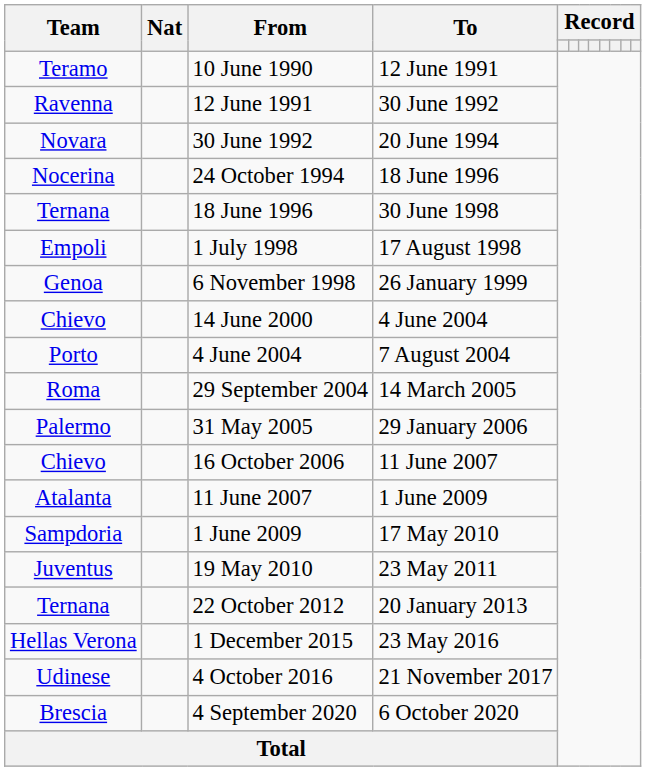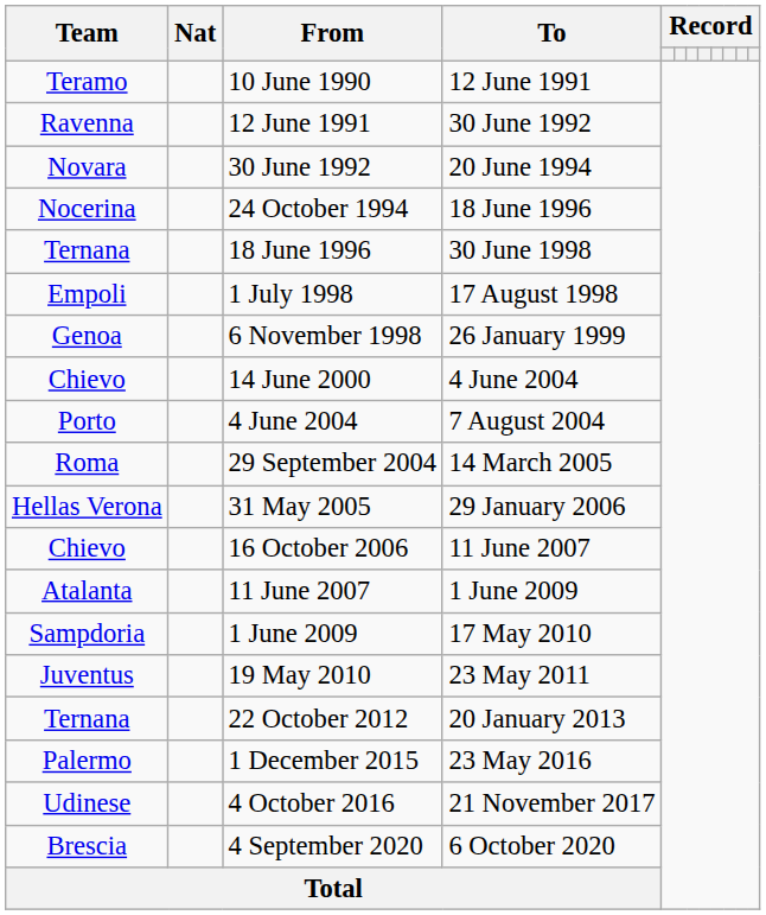 <table class="wikitable" style="text-align: center">
 <tr>
 <th rowspan="2">Team</th>
 <th rowspan="2">Nat</th>
 <th rowspan="2">From</th>
 <th rowspan="2">To</th>
 <th colspan="8">Record</th>
 </tr>
 <tr>
 <th></th>
 <th></th>
 <th></th>
 <th></th>
 <th></th>
 <th></th>
 <th></th>
 <th></th>
 </tr>
 <tr>
 <td><a href='#'>Teramo</a></td>
 <td></td>
 <td align=left>10 June 1990</td>
 <td align=left>12 June 1991<br></td>
 </tr>
 <tr>
 <td><a href='#'>Ravenna</a></td>
 <td></td>
 <td align=left>12 June 1991</td>
 <td align=left>30 June 1992<br></td>
 </tr>
 <tr>
 <td><a href='#'>Novara</a></td>
 <td></td>
 <td align=left>30 June 1992</td>
 <td align=left>20 June 1994<br></td>
 </tr>
 <tr>
 <td><a href='#'>Nocerina</a></td>
 <td></td>
 <td align=left>24 October 1994</td>
 <td align=left>18 June 1996<br></td>
 </tr>
 <tr>
 <td><a href='#'>Ternana</a></td>
 <td></td>
 <td align=left>18 June 1996</td>
 <td align=left>30 June 1998<br></td>
 </tr>
 <tr>
 <td><a href='#'>Empoli</a></td>
 <td></td>
 <td align=left>1 July 1998</td>
 <td align=left>17 August 1998<br></td>
 </tr>
 <tr>
 <td><a href='#'>Genoa</a></td>
 <td></td>
 <td align=left>6 November 1998</td>
 <td align=left>26 January 1999<br></td>
 </tr>
 <tr>
 <td><a href='#'>Chievo</a></td>
 <td></td>
 <td align=left>14 June 2000</td>
 <td align=left>4 June 2004<br></td>
 </tr>
 <tr>
 <td><a href='#'>Porto</a></td>
 <td></td>
 <td align=left>4 June 2004</td>
 <td align=left>7 August 2004<br></td>
 </tr>
 <tr>
 <td><a href='#'>Roma</a></td>
 <td></td>
 <td align=left>29 September 2004</td>
 <td align=left>14 March 2005<br></td>
 </tr>
 <tr>
-<td><a href='#'>Palermo</a></td>
+<td><a href='#'>Hellas Verona</a></td>
 <td></td>
 <td align=left>31 May 2005</td>
 <td align=left>29 January 2006<br></td>
 </tr>
 <tr>
 <td><a href='#'>Chievo</a></td>
 <td></td>
 <td align=left>16 October 2006</td>
 <td align=left>11 June 2007<br></td>
 </tr>
 <tr>
 <td><a href='#'>Atalanta</a></td>
 <td></td>
 <td align=left>11 June 2007</td>
 <td align=left>1 June 2009<br></td>
 </tr>
 <tr>
 <td><a href='#'>Sampdoria</a></td>
 <td></td>
 <td align=left>1 June 2009</td>
 <td align=left>17 May 2010<br></td>
 </tr>
 <tr>
 <td><a href='#'>Juventus</a></td>
 <td></td>
 <td align=left>19 May 2010</td>
 <td align=left>23 May 2011<br></td>
 </tr>
 <tr>
 <td><a href='#'>Ternana</a></td>
 <td></td>
 <td align=left>22 October 2012</td>
 <td align=left>20 January 2013<br></td>
 </tr>
 <tr>
-<td><a href='#'>Hellas Verona</a></td>
+<td><a href='#'>Palermo</a></td>
 <td></td>
 <td align=left>1 December 2015</td>
 <td align=left>23 May 2016<br></td>
 </tr>
 <tr>
 <td><a href='#'>Udinese</a></td>
 <td></td>
 <td align=left>4 October 2016</td>
 <td align=left>21 November 2017<br></td>
 </tr>
 <tr>
 <td><a href='#'>Brescia</a></td>
 <td></td>
 <td align=left>4 September 2020</td>
 <td align=left>6 October 2020<br></td>
 </tr>
 <tr>
 <th colspan="4">Total<br></th>
 </tr>
 </table>
